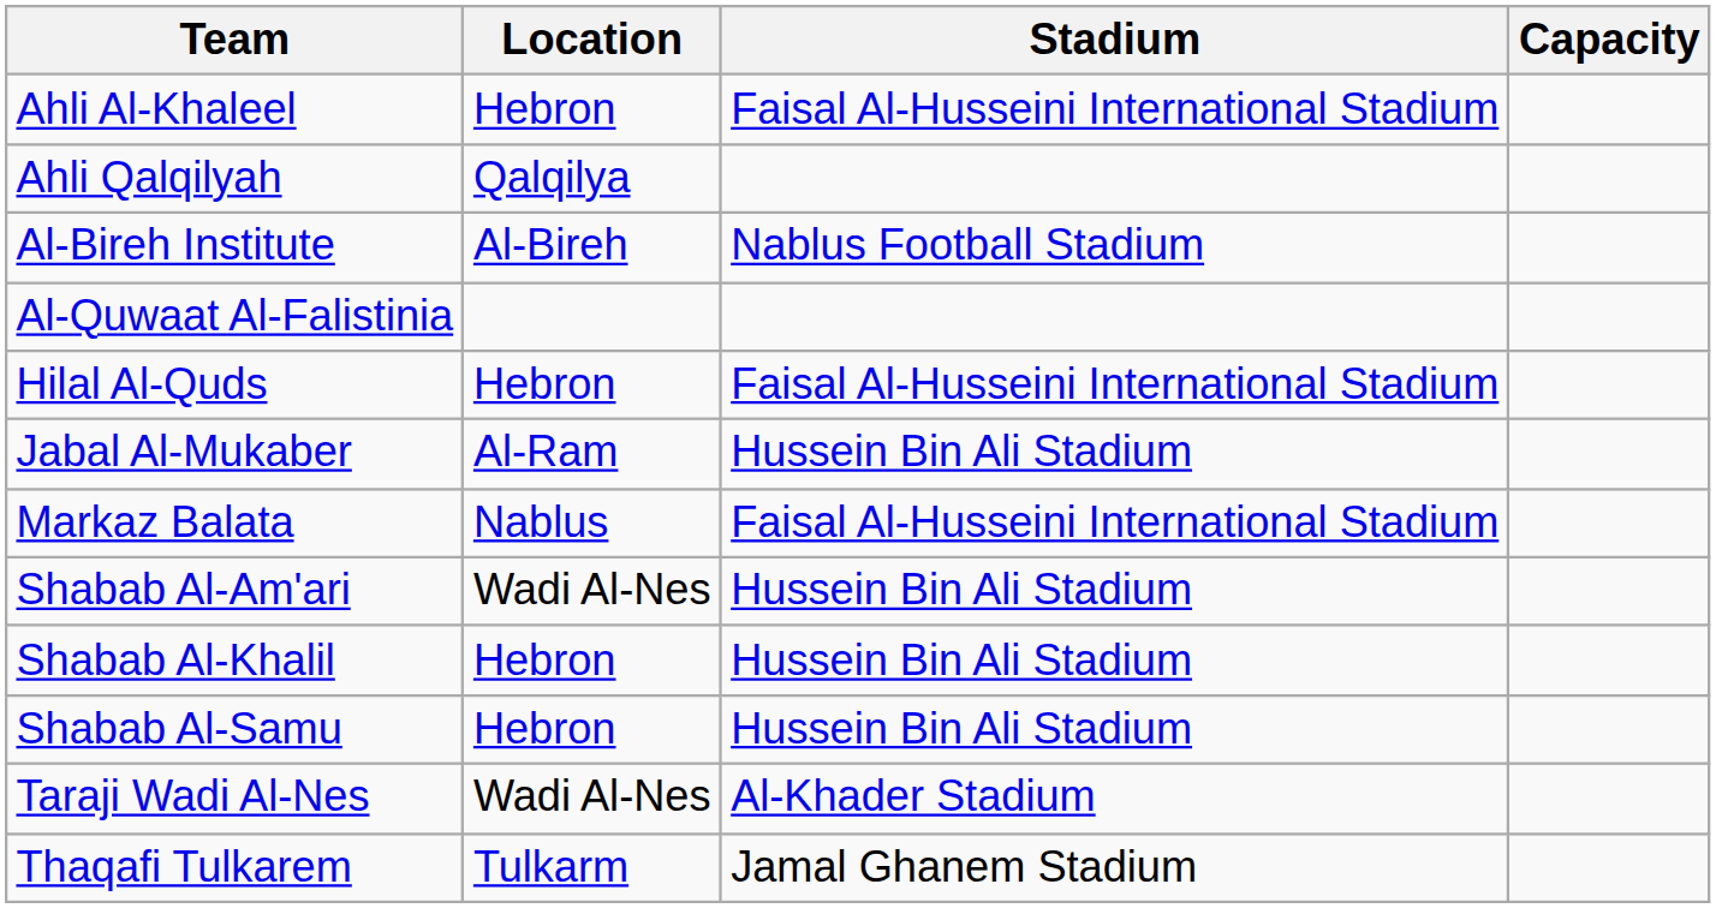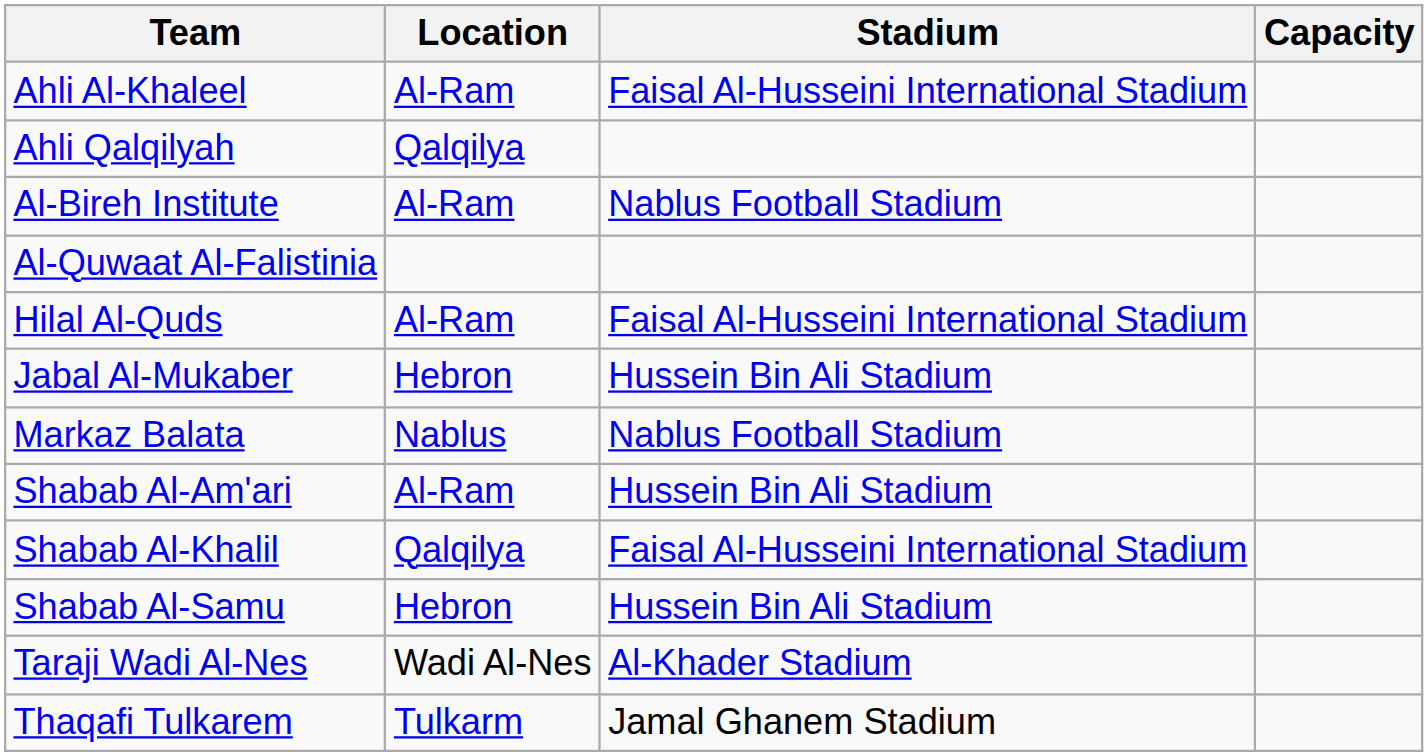 <table class="wikitable sortable">
 <tr>
 <th>Team</th>
 <th>Location</th>
 <th>Stadium</th>
 <th>Capacity</th>
 </tr>
 <tr>
 <td><a href='#'>Ahli Al-Khaleel</a></td>
-<td><a href='#'>Hebron</a></td>
+<td><a href='#'>Al-Ram</a></td>
 <td><a href='#'>Faisal Al-Husseini International Stadium</a></td>
 <td style="text-align:center"></td>
 </tr>
 <tr>
 <td><a href='#'>Ahli Qalqilyah</a></td>
 <td><a href='#'>Qalqilya</a></td>
 <td></td>
 <td></td>
 </tr>
 <tr>
 <td><a href='#'>Al-Bireh Institute</a></td>
-<td><a href='#'>Al-Bireh</a></td>
+<td><a href='#'>Al-Ram</a></td>
 <td><a href='#'>Nablus Football Stadium</a></td>
 <td style="text-align:center"></td>
 </tr>
 <tr>
 <td><a href='#'>Al-Quwaat Al-Falistinia</a></td>
 <td></td>
 <td></td>
 <td></td>
 </tr>
 <tr>
 <td><a href='#'>Hilal Al-Quds</a></td>
-<td><a href='#'>Hebron</a></td>
+<td><a href='#'>Al-Ram</a></td>
 <td><a href='#'>Faisal Al-Husseini International Stadium</a></td>
 <td style="text-align:center"></td>
 </tr>
 <tr>
 <td><a href='#'>Jabal Al-Mukaber</a></td>
-<td><a href='#'>Al-Ram</a></td>
+<td><a href='#'>Hebron</a></td>
 <td><a href='#'>Hussein Bin Ali Stadium</a></td>
 <td style="text-align:center"></td>
 </tr>
 <tr>
 <td><a href='#'>Markaz Balata</a></td>
 <td><a href='#'>Nablus</a></td>
-<td><a href='#'>Faisal Al-Husseini International Stadium</a></td>
+<td><a href='#'>Nablus Football Stadium</a></td>
 <td style="text-align:center"></td>
 </tr>
 <tr>
 <td><a href='#'>Shabab Al-Am'ari</a></td>
-<td>Wadi Al-Nes</td>
+<td><a href='#'>Al-Ram</a></td>
 <td><a href='#'>Hussein Bin Ali Stadium</a></td>
 <td style="text-align:center"></td>
 </tr>
 <tr>
 <td><a href='#'>Shabab Al-Khalil</a></td>
-<td><a href='#'>Hebron</a></td>
-<td><a href='#'>Hussein Bin Ali Stadium</a></td>
+<td><a href='#'>Qalqilya</a></td>
+<td><a href='#'>Faisal Al-Husseini International Stadium</a></td>
 <td style="text-align:center"></td>
 </tr>
 <tr>
 <td><a href='#'>Shabab Al-Samu</a></td>
 <td><a href='#'>Hebron</a></td>
 <td><a href='#'>Hussein Bin Ali Stadium</a></td>
 <td style="text-align:center"></td>
 </tr>
 <tr>
 <td><a href='#'>Taraji Wadi Al-Nes</a></td>
 <td>Wadi Al-Nes</td>
 <td><a href='#'>Al-Khader Stadium</a></td>
 <td style="text-align:center"></td>
 </tr>
 <tr>
 <td><a href='#'>Thaqafi Tulkarem</a></td>
 <td><a href='#'>Tulkarm</a></td>
 <td>Jamal Ghanem Stadium</td>
 <td style="text-align:center"></td>
 </tr>
 </table>
